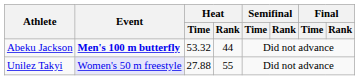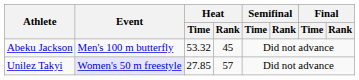 <table class=wikitable style="font-size:90%">
 <tr>
 <th rowspan="2">Athlete</th>
 <th rowspan="2">Event</th>
 <th colspan="2">Heat</th>
 <th colspan="2">Semifinal</th>
 <th colspan="2">Final</th>
 </tr>
 <tr style="font-size:95%">
 <th>Time</th>
 <th>Rank</th>
 <th>Time</th>
 <th>Rank</th>
 <th>Time</th>
 <th>Rank</th>
 </tr>
 <tr align=center>
 <td align=left><a href='#'>Abeku Jackson</a></td>
-<td align=left><strong><a href='#'>Men's 100 m butterfly</a></strong></td>
+<td align=left><a href='#'>Men's 100 m butterfly</a></td>
 <td>53.32</td>
-<td>44</td>
+<td>45</td>
 <td colspan="4">Did not advance</td>
 </tr>
 <tr align=center>
 <td align=left><a href='#'>Unilez Takyi</a></td>
 <td align=left style="background: lavender;"><a href='#'>Women's 50 m freestyle</a></td>
-<td>27.88</td>
-<td>55</td>
+<td>27.85</td>
+<td>57</td>
 <td colspan="4">Did not advance</td>
 </tr>
 </table>
